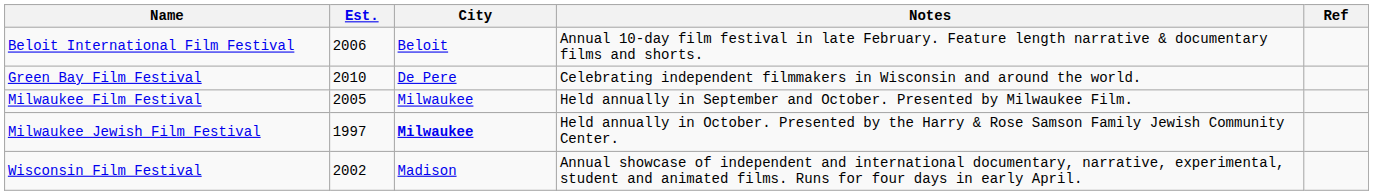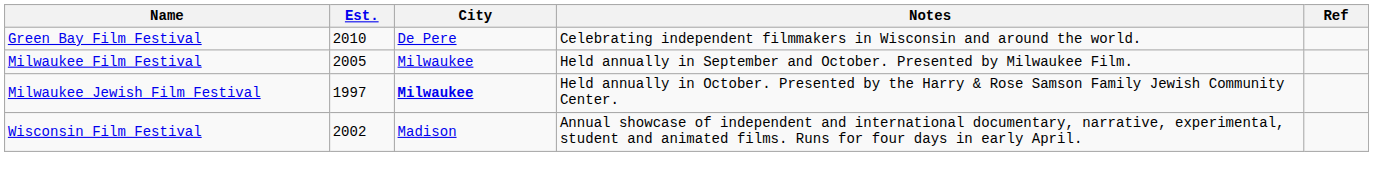 <table class="wikitable sortable" width=100%>
 <tr>
 <th style="width:20%;">Name</th>
 <th style="width:4%;"><a href='#'>Est.</a></th>
 <th style="width:10%;">City</th>
 <th style="width:46%;">Notes</th>
 <th style="width:4%;">Ref</th>
-</tr>
-<tr>
-<td><a href='#'>Beloit International Film Festival</a></td>
-<td>2006</td>
-<td><a href='#'>Beloit</a></td>
-<td>Annual 10-day film festival in late February. Feature length narrative & documentary films and shorts.</td>
-<td></td>
 </tr>
 <tr>
 <td><a href='#'>Green Bay Film Festival</a></td>
 <td>2010</td>
 <td><a href='#'>De Pere</a></td>
 <td>Celebrating independent filmmakers in Wisconsin and around the world.</td>
 <td></td>
 </tr>
 <tr>
 <td><a href='#'>Milwaukee Film Festival</a></td>
 <td>2005</td>
 <td><a href='#'>Milwaukee</a></td>
 <td>Held annually in September and October. Presented by Milwaukee Film.</td>
 <td></td>
 </tr>
 <tr>
 <td><a href='#'>Milwaukee Jewish Film Festival</a></td>
 <td>1997</td>
 <td><strong><a href='#'>Milwaukee</a></strong></td>
 <td>Held annually in October. Presented by the Harry & Rose Samson Family Jewish Community Center.</td>
 <td></td>
 </tr>
 <tr>
 <td><a href='#'>Wisconsin Film Festival</a></td>
 <td>2002</td>
 <td><a href='#'>Madison</a></td>
 <td>Annual showcase of independent and international documentary, narrative, experimental, student and animated films.  Runs for four days in early April.</td>
 <td></td>
 </tr>
 </table>
